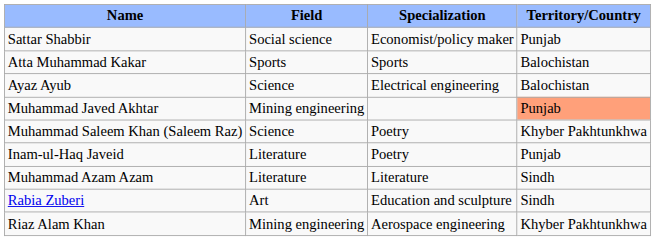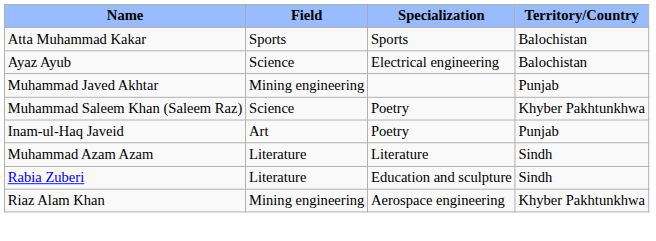 <table class="wikitable">
 <tr>
 <th style="background:#9BF"><span>Name</span></th>
 <th style="background:#9BF"><span>Field</span></th>
 <th style="background:#9BF"><span>Specialization</span></th>
 <th style="background:#9BF"><span>Territory/Country</span></th>
-</tr>
-<tr>
-<td>Sattar Shabbir</td>
-<td>Social science</td>
-<td>Economist/policy maker</td>
-<td>Punjab</td>
 </tr>
 <tr>
 <td>Atta Muhammad Kakar</td>
 <td>Sports</td>
 <td>Sports</td>
 <td>Balochistan</td>
 </tr>
 <tr>
 <td>Ayaz Ayub</td>
 <td>Science</td>
 <td>Electrical engineering</td>
 <td>Balochistan</td>
 </tr>
 <tr>
 <td>Muhammad Javed Akhtar</td>
 <td>Mining engineering</td>
 <td></td>
-<td style="background: lightsalmon;">Punjab</td>
+<td>Punjab</td>
 </tr>
 <tr>
 <td>Muhammad Saleem Khan (Saleem Raz)</td>
 <td>Science</td>
 <td>Poetry</td>
 <td>Khyber Pakhtunkhwa</td>
 </tr>
 <tr>
 <td>Inam-ul-Haq Javeid</td>
-<td>Literature</td>
+<td>Art</td>
 <td>Poetry</td>
 <td>Punjab</td>
 </tr>
 <tr>
 <td>Muhammad Azam Azam</td>
 <td>Literature</td>
 <td>Literature</td>
 <td>Sindh</td>
 </tr>
 <tr>
 <td><a href='#'>Rabia Zuberi</a></td>
-<td>Art</td>
+<td>Literature</td>
 <td>Education and sculpture</td>
 <td>Sindh</td>
 </tr>
 <tr>
 <td>Riaz Alam Khan</td>
 <td>Mining engineering</td>
 <td>Aerospace engineering</td>
 <td>Khyber Pakhtunkhwa</td>
 </tr>
 </table>
